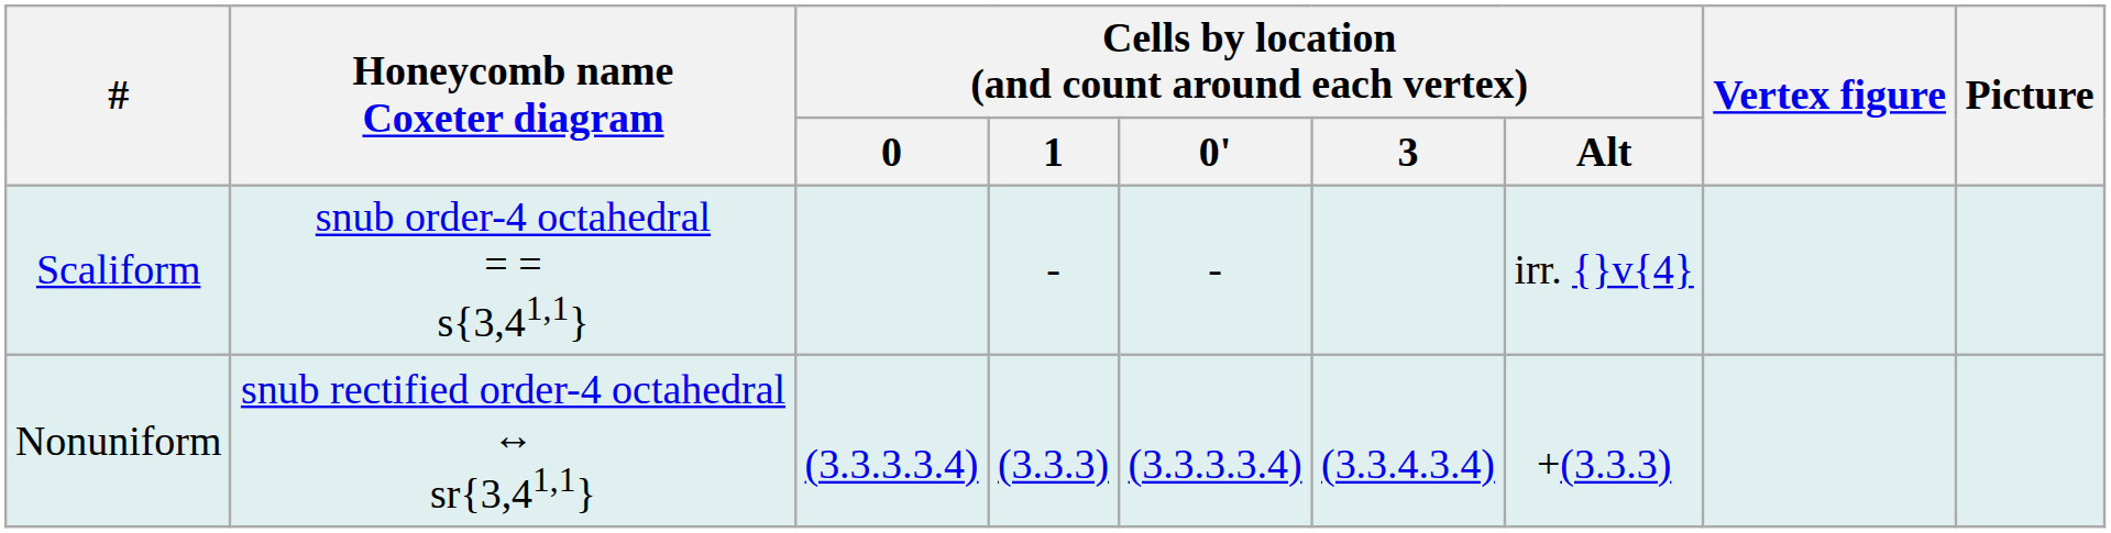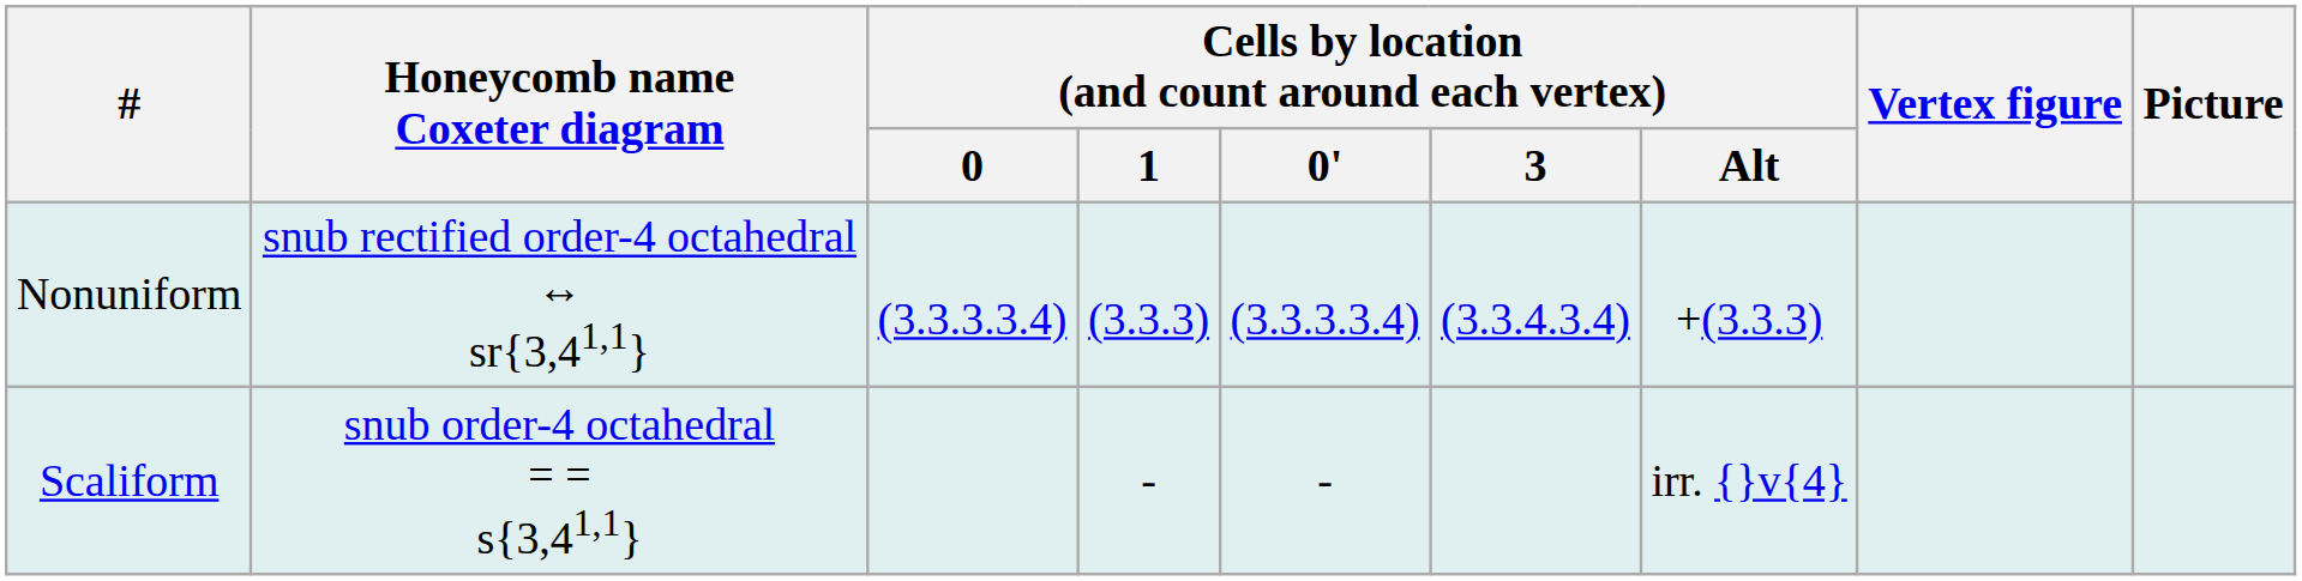 <table class="wikitable">
 <tr>
 <th rowspan=2>#</th>
 <th rowspan=2>Honeycomb name<br><a href='#'>Coxeter diagram</a></th>
 <th colspan=5>Cells by location<br>(and count around each vertex)</th>
 <th rowspan=2><a href='#'>Vertex figure</a></th>
 <th rowspan=2>Picture</th>
 </tr>
 <tr>
 <th>0<br></th>
 <th>1<br></th>
 <th>0'<br></th>
 <th>3<br></th>
 <th>Alt</th>
 </tr>
 <tr align=center  BGCOLOR="#e0f0f0">
+<td>Nonuniform</td>
+<td><a href='#'>snub rectified order-4 octahedral</a><br> ↔ <br>sr{3,4<sup>1,1</sup>}</td>
+<td><br><a href='#'>(3.3.3.3.4)</a></td>
+<td><br><a href='#'>(3.3.3)</a></td>
+<td><br><a href='#'>(3.3.3.3.4)</a></td>
+<td><br><a href='#'>(3.3.4.3.4)</a></td>
+<td><br>+<a href='#'>(3.3.3)</a></td>
+<td></td>
+<td></td>
+</tr>
+<tr align=center  BGCOLOR="#e0f0f0">
 <td><a href='#'>Scaliform</a></td>
 <td><a href='#'>snub order-4 octahedral</a><br> =  = <br>s{3,4<sup>1,1</sup>}</td>
 <td></td>
 <td>-</td>
 <td>-</td>
 <td></td>
 <td>irr. <a href='#'>{}v{4}</a></td>
 <td></td>
 <td></td>
 </tr>
-<tr align=center  BGCOLOR="#e0f0f0">
-<td>Nonuniform</td>
-<td><a href='#'>snub rectified order-4 octahedral</a><br> ↔ <br>sr{3,4<sup>1,1</sup>}</td>
-<td><br><a href='#'>(3.3.3.3.4)</a></td>
-<td><br><a href='#'>(3.3.3)</a></td>
-<td><br><a href='#'>(3.3.3.3.4)</a></td>
-<td><br><a href='#'>(3.3.4.3.4)</a></td>
-<td><br>+<a href='#'>(3.3.3)</a></td>
-<td></td>
-<td></td>
-</tr>
 </table>
